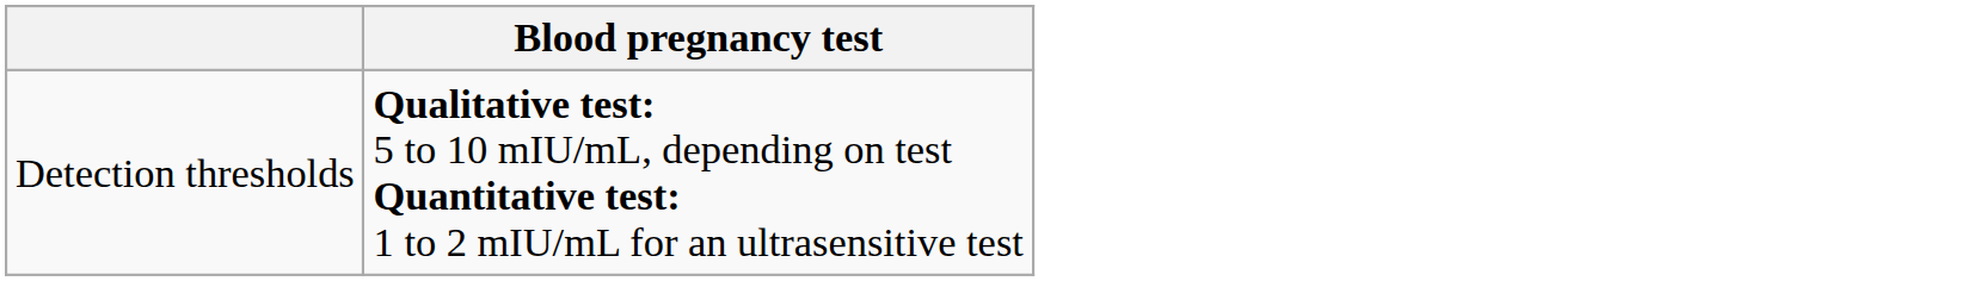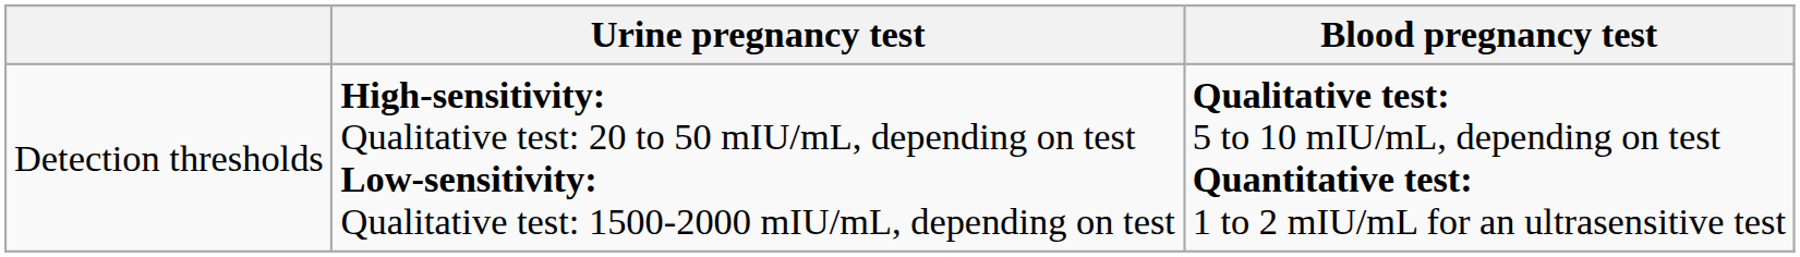 <table class="wikitable">
 <tr>
 <th></th>
+<th>Urine pregnancy test</th>
 <th>Blood pregnancy test</th>
 </tr>
 <tr>
 <td>Detection thresholds</td>
+<td><strong>High-sensitivity:</strong><br>Qualitative test: 20 to 50 mIU/mL, depending on test<br><strong>Low-sensitivity:</strong><br>Qualitative test: 1500-2000 mIU/mL, depending on test</td>
 <td><strong>Qualitative test:</strong><br>5 to 10 mIU/mL, depending on test<br><strong>Quantitative test:</strong><br>1 to 2 mIU/mL for an ultrasensitive test</td>
 </tr>
 </table>
